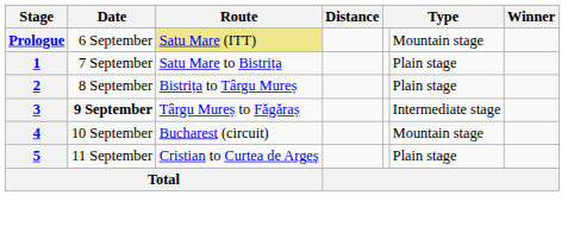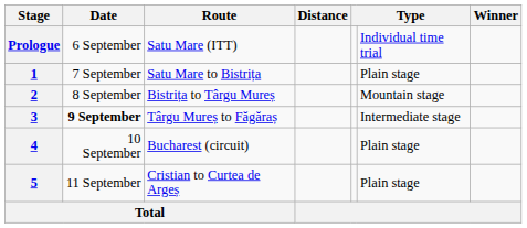 <table class="wikitable">
 <tr>
 <th scope="col">Stage</th>
 <th scope="col">Date</th>
 <th scope="col">Route</th>
 <th scope="col">Distance</th>
 <th scope="col" colspan="2">Type</th>
 <th scope="col">Winner</th>
 </tr>
 <tr>
 <th scope="col"><a href='#'>Prologue</a></th>
 <td style="text-align:right;">6 September</td>
-<td style="background: khaki;"><a href='#'>Satu Mare</a> (ITT)</td>
+<td><a href='#'>Satu Mare</a> (ITT)</td>
 <td style="text-align:center;"></td>
 <td></td>
-<td>Mountain stage</td>
+<td><a href='#'>Individual time trial</a></td>
 <td></td>
 </tr>
 <tr>
 <th scope="col"><a href='#'>1</a></th>
 <td style="text-align:right;">7 September</td>
 <td><a href='#'>Satu Mare</a> to <a href='#'>Bistrița</a></td>
 <td style="text-align:center;"></td>
 <td></td>
 <td>Plain stage</td>
 <td></td>
 </tr>
 <tr>
 <th scope="col"><a href='#'>2</a></th>
 <td style="text-align:right;">8 September</td>
 <td><a href='#'>Bistrița</a> to <a href='#'>Târgu Mureș</a></td>
 <td style="text-align:center;"></td>
 <td></td>
-<td>Plain stage</td>
+<td>Mountain stage</td>
 <td></td>
 </tr>
 <tr>
 <th scope="col"><a href='#'>3</a></th>
 <td style="text-align:right;"><strong>9 September</strong></td>
 <td><a href='#'>Târgu Mureș</a> to <a href='#'>Făgăraș</a></td>
 <td style="text-align:center;"></td>
 <td></td>
 <td>Intermediate stage</td>
 <td></td>
 </tr>
 <tr>
 <th scope="col"><a href='#'>4</a></th>
 <td style="text-align:right";>10 September</td>
 <td><a href='#'>Bucharest</a> (circuit)</td>
 <td style="text-align:center;"></td>
 <td></td>
-<td>Mountain stage</td>
+<td>Plain stage</td>
 <td></td>
 </tr>
 <tr>
 <th scope="col"><a href='#'>5</a></th>
 <td style="text-align:right;">11 September</td>
 <td><a href='#'>Cristian</a> to <a href='#'>Curtea de Argeș</a></td>
 <td style="text-align:center;"></td>
 <td></td>
 <td>Plain stage</td>
 <td></td>
 </tr>
 <tr>
 <th colspan=3>Total</th>
 <th colspan=5></th>
 </tr>
 </table>
